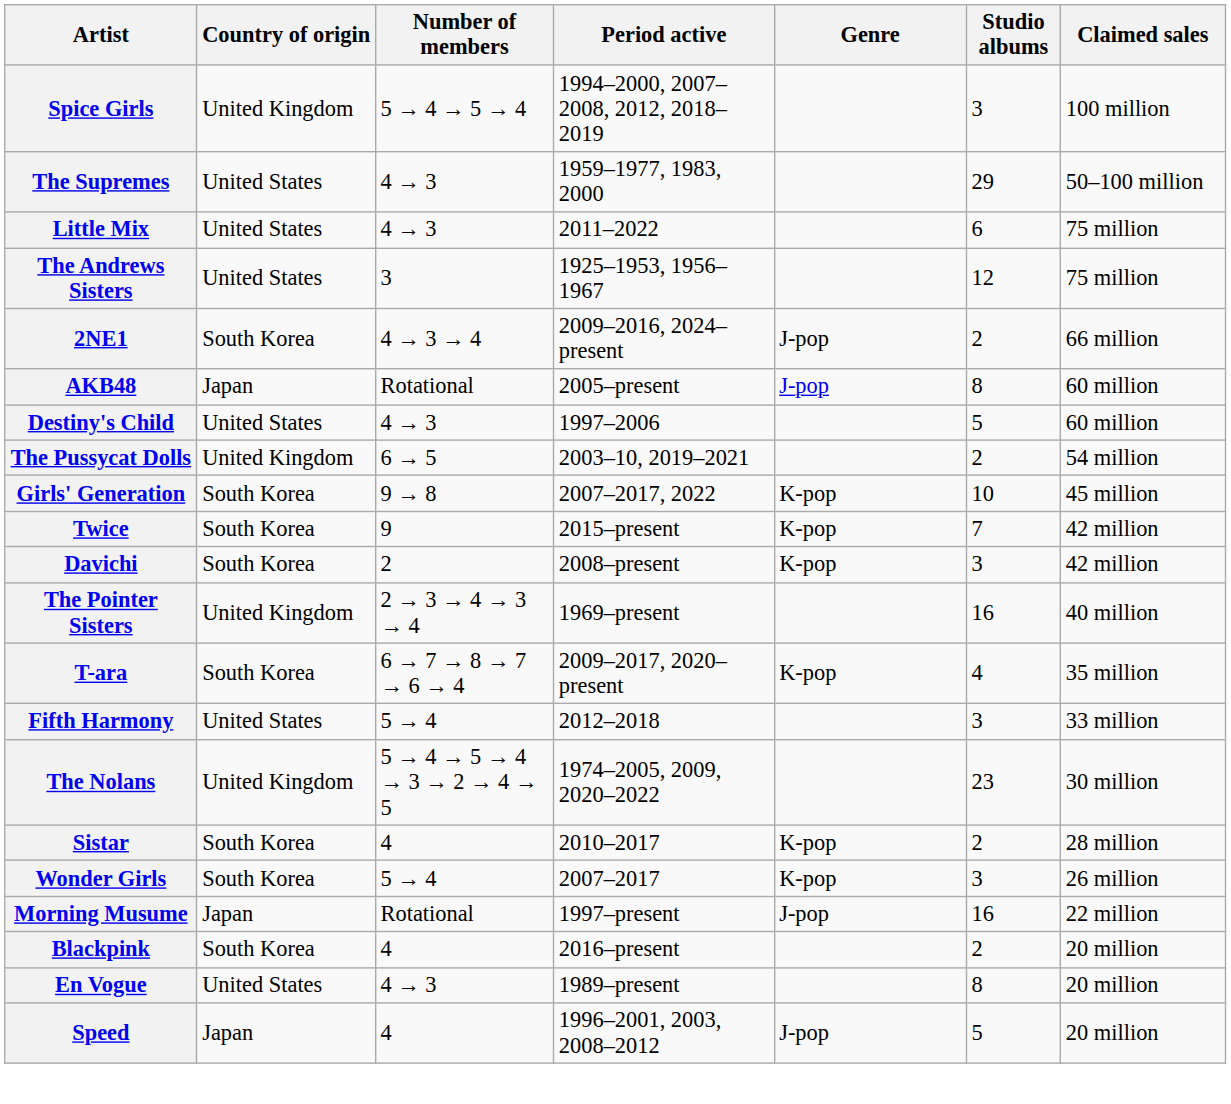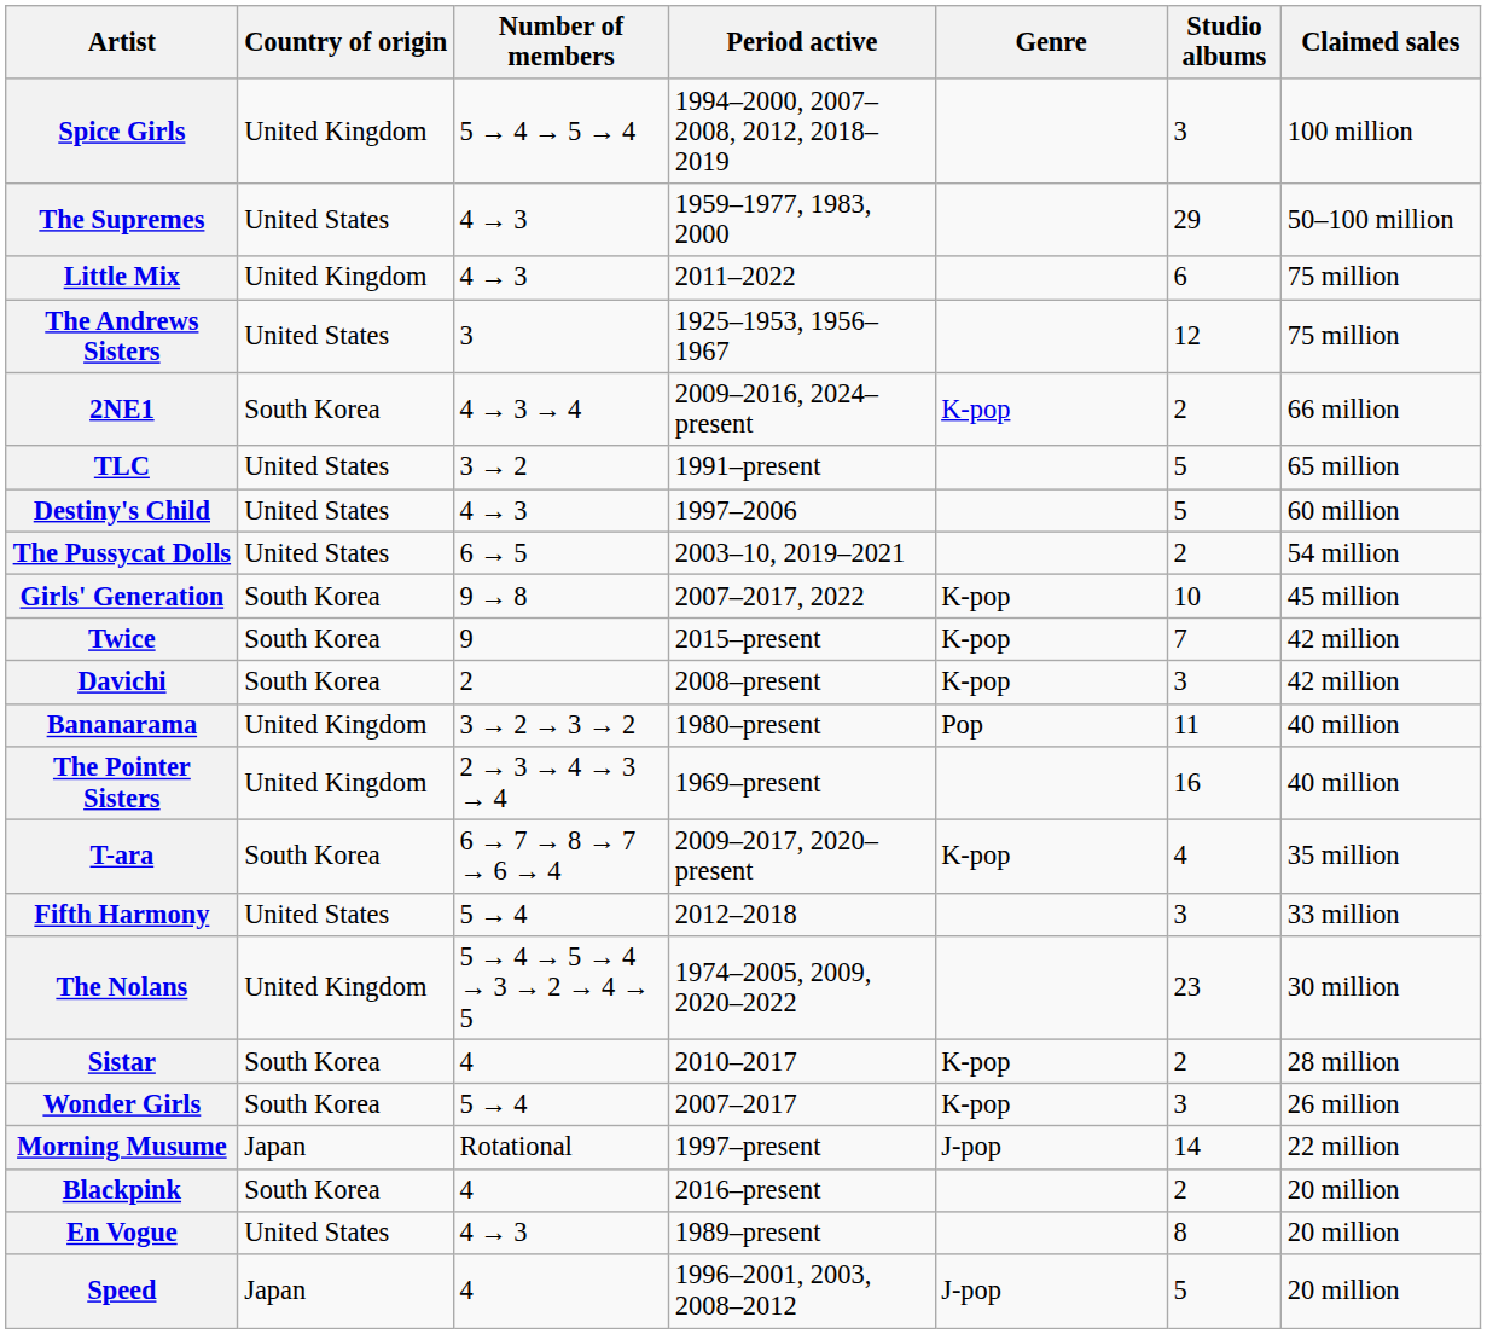 <table class="wikitable plainrowheaders sortable">
 <tr>
 <th scope="col" style="width:130px;">Artist</th>
 <th scope="col" style="width:120px;">Country of origin</th>
 <th scope="col" style="width:120px;">Number of members</th>
 <th scope="col" style="width:150px;">Period active</th>
 <th scope="col" style="width:130px;">Genre</th>
 <th scope="col" style="width:60px;">Studio albums</th>
 <th scope="col" style="width:110px;">Claimed sales</th>
 </tr>
 <tr>
 <th scope="row"><a href='#'>Spice Girls</a></th>
 <td>United Kingdom</td>
 <td>5 → 4 → 5 → 4</td>
 <td>1994–2000, 2007–2008, 2012, 2018–2019 </td>
 <td></td>
 <td>3</td>
 <td>100 million</td>
 </tr>
 <tr>
 <th scope="row"><a href='#'>The Supremes</a></th>
 <td>United States</td>
 <td>4 → 3</td>
 <td>1959–1977, 1983, 2000 </td>
 <td></td>
 <td>29</td>
 <td>50–100 million</td>
 </tr>
 <tr>
 <th scope="row"><a href='#'>Little Mix</a></th>
-<td>United States</td>
+<td>United Kingdom</td>
 <td>4 → 3</td>
 <td>2011–2022 </td>
 <td></td>
 <td>6</td>
 <td>75 million</td>
 </tr>
 <tr>
 <th scope="row"><a href='#'>The Andrews Sisters</a></th>
 <td>United States</td>
 <td>3</td>
 <td>1925–1953, 1956–1967 </td>
 <td></td>
 <td>12</td>
 <td>75 million</td>
 </tr>
 <tr>
 <th scope="row"><a href='#'>2NE1</a></th>
 <td>South Korea</td>
 <td>4 → 3 → 4</td>
 <td>2009–2016, 2024–present </td>
-<td>J-pop</td>
+<td><a href='#'>K-pop</a></td>
 <td>2</td>
 <td>66 million</td>
 </tr>
 <tr>
-<th scope="row"><a href='#'>AKB48</a> </th>
-<td>Japan</td>
-<td>Rotational</td>
-<td>2005–present </td>
-<td><a href='#'>J-pop</a></td>
-<td>8</td>
-<td>60 million</td>
+<th scope="row"><a href='#'>TLC</a></th>
+<td>United States</td>
+<td>3 → 2</td>
+<td>1991–present </td>
+<td></td>
+<td>5</td>
+<td>65 million</td>
 </tr>
 <tr>
 <th scope="row"><a href='#'>Destiny's Child</a> </th>
 <td>United States</td>
 <td>4 → 3</td>
 <td>1997–2006 </td>
 <td></td>
 <td>5</td>
 <td>60 million</td>
 </tr>
 <tr>
 <th scope="row"><a href='#'>The Pussycat Dolls</a></th>
-<td>United Kingdom</td>
+<td>United States</td>
 <td>6 → 5</td>
 <td>2003–10, 2019–2021 </td>
 <td></td>
 <td>2</td>
 <td>54 million</td>
 </tr>
 <tr>
 <th scope="row"><a href='#'>Girls' Generation</a></th>
 <td>South Korea</td>
 <td>9 → 8</td>
 <td>2007–2017, 2022 </td>
 <td>K-pop</td>
 <td>10</td>
 <td>45 million</td>
 </tr>
 <tr>
 <th scope="row"><a href='#'>Twice</a></th>
 <td>South Korea</td>
 <td>9</td>
 <td>2015–present </td>
 <td>K-pop</td>
 <td>7</td>
 <td>42 million</td>
 </tr>
 <tr>
 <th scope="row"><a href='#'>Davichi</a></th>
 <td>South Korea</td>
 <td>2</td>
 <td>2008–present </td>
 <td>K-pop</td>
 <td>3</td>
 <td>42 million</td>
+</tr>
+<tr>
+<th scope="row"><a href='#'>Bananarama</a></th>
+<td>United Kingdom</td>
+<td>3 → 2 → 3 → 2</td>
+<td>1980–present </td>
+<td>Pop</td>
+<td>11</td>
+<td>40 million</td>
 </tr>
 <tr>
 <th scope="row"><a href='#'>The Pointer Sisters</a></th>
 <td>United Kingdom</td>
 <td>2 → 3 → 4 → 3 → 4</td>
 <td>1969–present </td>
 <td></td>
 <td>16</td>
 <td>40 million</td>
 </tr>
 <tr>
 <th scope="row"><a href='#'>T-ara</a></th>
 <td>South Korea</td>
 <td>6 → 7 → 8 → 7 → 6 → 4</td>
 <td>2009–2017, 2020–present </td>
 <td>K-pop</td>
 <td>4</td>
 <td>35 million</td>
 </tr>
 <tr>
 <th scope="row"><a href='#'>Fifth Harmony</a></th>
 <td>United States</td>
 <td>5 → 4</td>
 <td>2012–2018 </td>
 <td></td>
 <td>3</td>
 <td>33 million</td>
 </tr>
 <tr>
 <th scope="row"><a href='#'>The Nolans</a></th>
 <td>United Kingdom</td>
 <td>5 → 4 → 5 → 4 → 3 → 2 → 4 → 5</td>
 <td>1974–2005, 2009, 2020–2022 </td>
 <td></td>
 <td>23</td>
 <td>30 million</td>
 </tr>
 <tr>
 <th scope="row"><a href='#'>Sistar</a></th>
 <td>South Korea</td>
 <td>4</td>
 <td>2010–2017 </td>
 <td>K-pop</td>
 <td>2</td>
 <td>28 million</td>
 </tr>
 <tr>
 <th scope="row"><a href='#'>Wonder Girls</a></th>
 <td>South Korea</td>
 <td>5 → 4</td>
 <td>2007–2017 </td>
 <td>K-pop</td>
 <td>3</td>
 <td>26 million</td>
 </tr>
 <tr>
 <th scope="row"><a href='#'>Morning Musume</a></th>
 <td>Japan</td>
 <td>Rotational</td>
 <td>1997–present </td>
 <td>J-pop</td>
-<td>16</td>
+<td>14</td>
 <td>22 million</td>
 </tr>
 <tr>
 <th scope="row"><a href='#'>Blackpink</a></th>
 <td>South Korea</td>
 <td>4</td>
 <td>2016–present </td>
 <td></td>
 <td>2</td>
 <td>20 million</td>
 </tr>
 <tr>
 <th scope="row"><a href='#'>En Vogue</a></th>
 <td>United States</td>
 <td>4 → 3</td>
 <td>1989–present </td>
 <td></td>
 <td>8</td>
 <td>20 million</td>
 </tr>
 <tr>
 <th scope="row"><a href='#'>Speed</a></th>
 <td>Japan</td>
 <td>4</td>
 <td>1996–2001, 2003, 2008–2012 </td>
 <td>J-pop</td>
 <td>5</td>
 <td>20 million</td>
 </tr>
 </table>
